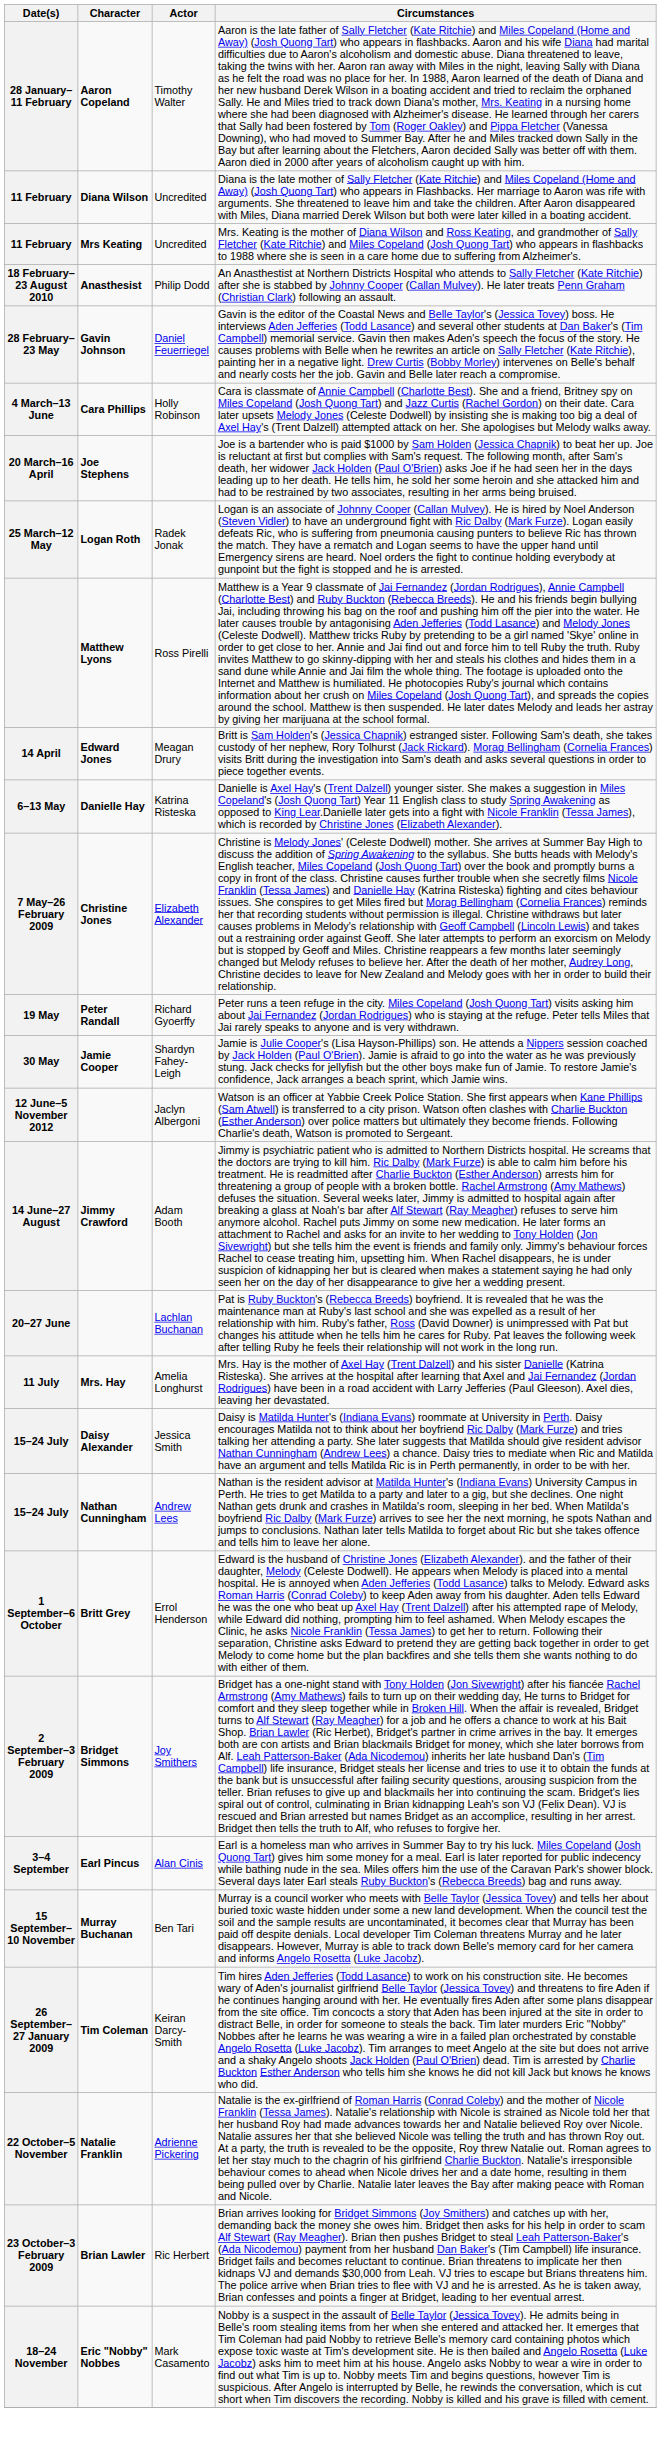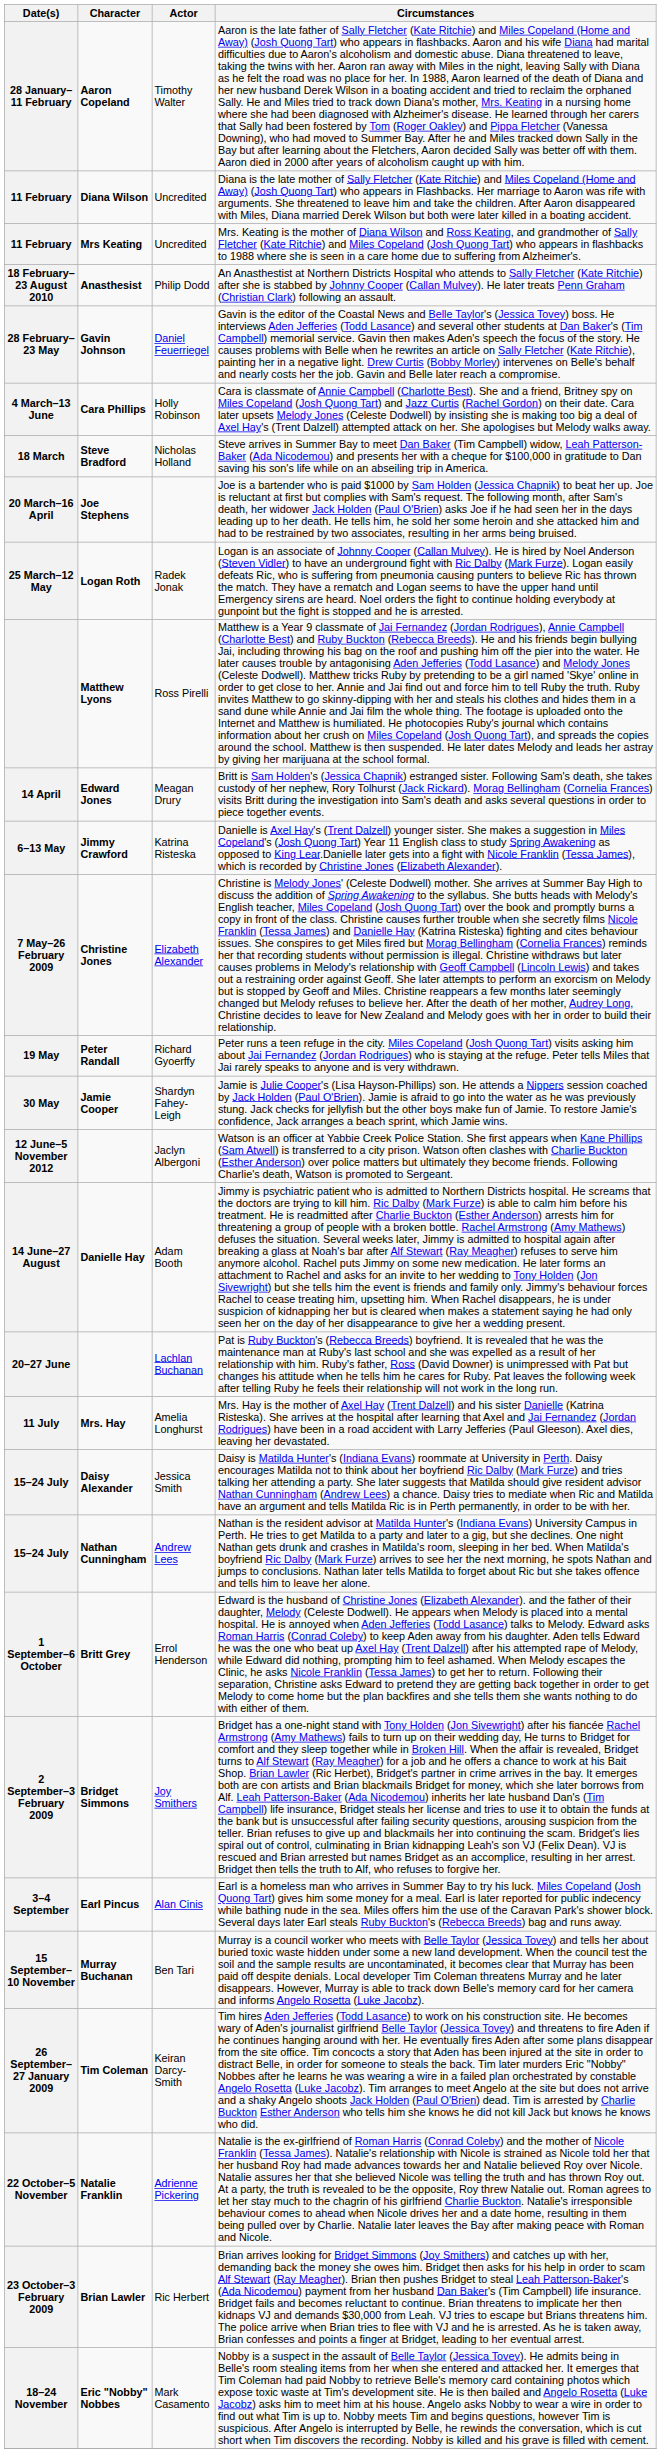 <table class="wikitable plainrowheaders" style="font-size:90%">
 <tr>
 <th scope="col">Date(s)</th>
 <th scope="col">Character</th>
 <th scope="col">Actor</th>
 <th scope="col">Circumstances</th>
 </tr>
 <tr>
 <th scope="row">28 January–11 February</th>
 <td><strong>Aaron Copeland</strong></td>
 <td>Timothy Walter</td>
 <td>Aaron is the late father of <a href='#'>Sally Fletcher</a> (<a href='#'>Kate Ritchie</a>) and <a href='#'>Miles Copeland (Home and Away)</a> (<a href='#'>Josh Quong Tart</a>) who appears in flashbacks. Aaron and his wife <a href='#'>Diana</a> had marital difficulties due to Aaron's alcoholism and domestic abuse. Diana threatened to leave, taking the twins with her. Aaron ran away with Miles in the night, leaving Sally with Diana as he felt the road was no place for her. In 1988, Aaron learned of the death of Diana and her new husband Derek Wilson in a boating accident and tried to reclaim the orphaned Sally. He and Miles tried to track down Diana's mother, <a href='#'>Mrs. Keating</a> in a nursing home where she had been diagnosed with Alzheimer's disease. He learned through her carers that Sally had been fostered by <a href='#'>Tom</a> (<a href='#'>Roger Oakley</a>) and <a href='#'>Pippa Fletcher</a> (Vanessa Downing), who had moved to Summer Bay. After he and Miles tracked down Sally in the Bay but after learning about the Fletchers, Aaron decided Sally was better off with them. Aaron died in 2000 after years of alcoholism caught up with him.</td>
 </tr>
 <tr>
 <th scope="row">11 February</th>
 <td><strong>Diana Wilson</strong></td>
 <td>Uncredited</td>
 <td>Diana is the late mother of <a href='#'>Sally Fletcher</a> (<a href='#'>Kate Ritchie</a>) and <a href='#'>Miles Copeland (Home and Away)</a> (<a href='#'>Josh Quong Tart</a>) who appears in Flashbacks. Her marriage to Aaron was rife with arguments. She threatened to leave him and take the children. After Aaron disappeared with Miles, Diana married Derek Wilson but both were later killed in a boating accident.</td>
 </tr>
 <tr>
 <th scope="row">11 February</th>
 <td><strong>Mrs Keating</strong></td>
 <td>Uncredited</td>
 <td>Mrs. Keating is the mother of <a href='#'>Diana Wilson</a> and <a href='#'>Ross Keating</a>, and grandmother of <a href='#'>Sally Fletcher</a> (<a href='#'>Kate Ritchie</a>) and <a href='#'>Miles Copeland</a> (<a href='#'>Josh Quong Tart</a>) who appears in flashbacks to 1988 where she is seen in a care home due to suffering from Alzheimer's.</td>
 </tr>
 <tr>
 <th scope="row">18 February–23 August 2010</th>
 <td><strong>Anasthesist</strong></td>
 <td>Philip Dodd</td>
 <td>An Anasthestist at Northern Districts Hospital who attends to <a href='#'>Sally Fletcher</a> (<a href='#'>Kate Ritchie</a>) after she is stabbed by <a href='#'>Johnny Cooper</a> (<a href='#'>Callan Mulvey</a>). He later treats <a href='#'>Penn Graham</a> (<a href='#'>Christian Clark</a>) following an assault.</td>
 </tr>
 <tr>
 <th scope="row">28 February–23 May</th>
 <td><strong>Gavin Johnson</strong></td>
 <td><a href='#'>Daniel Feuerriegel</a></td>
 <td>Gavin is the editor of the Coastal News and <a href='#'>Belle Taylor</a>'s (<a href='#'>Jessica Tovey</a>) boss. He interviews <a href='#'>Aden Jefferies</a> (<a href='#'>Todd Lasance</a>) and several other students at <a href='#'>Dan Baker</a>'s (<a href='#'>Tim Campbell</a>) memorial service. Gavin then makes Aden's speech the focus of the story. He causes problems with Belle when he rewrites an article on <a href='#'>Sally Fletcher</a> (<a href='#'>Kate Ritchie</a>), painting her in a negative light. <a href='#'>Drew Curtis</a> (<a href='#'>Bobby Morley</a>) intervenes on Belle's behalf and nearly costs her the job. Gavin and Belle later reach a compromise.</td>
 </tr>
 <tr>
 <th scope="row">4 March–13 June</th>
 <td><strong>Cara Phillips</strong></td>
 <td>Holly Robinson</td>
 <td>Cara is classmate of <a href='#'>Annie Campbell</a> (<a href='#'>Charlotte Best</a>). She and a friend, Britney spy on <a href='#'>Miles Copeland</a> (<a href='#'>Josh Quong Tart</a>) and <a href='#'>Jazz Curtis</a> (<a href='#'>Rachel Gordon</a>) on their date. Cara later upsets <a href='#'>Melody Jones</a> (Celeste Dodwell) by insisting she is making too big a deal of <a href='#'>Axel Hay</a>'s (Trent Dalzell) attempted attack on her. She apologises but Melody walks away.</td>
 </tr>
 <tr>
+<th scope="row">18 March</th>
+<td><strong>Steve Bradford</strong></td>
+<td>Nicholas Holland</td>
+<td>Steve arrives in Summer Bay to meet <a href='#'>Dan Baker</a> (Tim Campbell) widow, <a href='#'>Leah Patterson-Baker</a> (<a href='#'>Ada Nicodemou</a>) and presents her with a cheque for $100,000 in gratitude to Dan saving his son's life while on an abseiling trip in America.</td>
+</tr>
+<tr>
 <th scope="row">20 March–16 April</th>
 <td><strong>Joe Stephens</strong></td>
 <td></td>
 <td>Joe is a bartender who is paid $1000 by <a href='#'>Sam Holden</a> (<a href='#'>Jessica Chapnik</a>) to beat her up. Joe is reluctant at first but complies with Sam's request. The following month, after Sam's death, her widower <a href='#'>Jack Holden</a> (<a href='#'>Paul O'Brien</a>) asks Joe if he had seen her in the days leading up to her death. He tells him, he sold her some heroin and she attacked him and had to be restrained by two associates, resulting in her arms being bruised.</td>
 </tr>
 <tr>
 <th scope="row">25 March–12 May</th>
 <td><strong>Logan Roth</strong></td>
 <td>Radek Jonak</td>
 <td>Logan is an associate of <a href='#'>Johnny Cooper</a> (<a href='#'>Callan Mulvey</a>). He is hired by Noel Anderson (<a href='#'>Steven Vidler</a>) to have an underground fight with <a href='#'>Ric Dalby</a> (<a href='#'>Mark Furze</a>). Logan easily defeats Ric, who is suffering from pneumonia causing punters to believe Ric has thrown the match. They have a rematch and Logan seems to have the upper hand until Emergency sirens are heard. Noel orders the fight to continue holding everybody at gunpoint but the fight is stopped and he is arrested.</td>
 </tr>
 <tr>
 <th scope="row"></th>
 <td><strong>Matthew Lyons</strong></td>
 <td>Ross Pirelli</td>
 <td>Matthew is a Year 9 classmate of <a href='#'>Jai Fernandez</a> (<a href='#'>Jordan Rodrigues</a>), <a href='#'>Annie Campbell</a> (<a href='#'>Charlotte Best</a>) and <a href='#'>Ruby Buckton</a> (<a href='#'>Rebecca Breeds</a>). He and his friends begin bullying Jai, including throwing his bag on the roof and pushing him off the pier into the water. He later causes trouble by antagonising <a href='#'>Aden Jefferies</a> (<a href='#'>Todd Lasance</a>) and <a href='#'>Melody Jones</a> (Celeste Dodwell). Matthew tricks Ruby by pretending to be a girl named 'Skye' online in order to get close to her. Annie and Jai find out and force him to tell Ruby the truth. Ruby invites Matthew to go skinny-dipping with her and steals his clothes and hides them in a sand dune while Annie and Jai film the whole thing. The footage is uploaded onto the Internet and Matthew is humiliated. He photocopies Ruby's journal which contains information about her crush on <a href='#'>Miles Copeland</a> (<a href='#'>Josh Quong Tart</a>), and spreads the copies around the school. Matthew is then suspended. He later dates Melody and leads her astray by giving her marijuana at the school formal.</td>
 </tr>
 <tr>
 <th scope="row">14 April</th>
 <td><strong>Edward Jones</strong></td>
 <td>Meagan Drury</td>
 <td>Britt is <a href='#'>Sam Holden</a>'s (<a href='#'>Jessica Chapnik</a>) estranged sister. Following Sam's death, she takes custody of her nephew, Rory Tolhurst (<a href='#'>Jack Rickard</a>). <a href='#'>Morag Bellingham</a> (<a href='#'>Cornelia Frances</a>) visits Britt during the investigation into Sam's death and asks several questions in order to piece together events.</td>
 </tr>
 <tr>
 <th scope="row">6–13 May</th>
-<td><strong>Danielle Hay</strong></td>
+<td><strong>Jimmy Crawford</strong></td>
 <td>Katrina Risteska</td>
 <td>Danielle is <a href='#'>Axel Hay</a>'s (<a href='#'>Trent Dalzell</a>) younger sister. She makes a suggestion in <a href='#'>Miles Copeland</a>'s (<a href='#'>Josh Quong Tart</a>) Year 11 English class to study <a href='#'>Spring Awakening</a> as opposed to <a href='#'>King Lear</a>.Danielle later gets into a fight with <a href='#'>Nicole Franklin</a> (<a href='#'>Tessa James</a>), which is recorded by <a href='#'>Christine Jones</a> (<a href='#'>Elizabeth Alexander</a>).</td>
 </tr>
 <tr>
 <th scope="row">7 May–26 February 2009</th>
 <td><strong>Christine Jones</strong></td>
 <td><a href='#'>Elizabeth Alexander</a></td>
 <td>Christine is <a href='#'>Melody Jones</a>' (Celeste Dodwell) mother. She arrives at Summer Bay High to discuss the addition of <em><a href='#'>Spring Awakening</a></em> to the syllabus. She butts heads with Melody's English teacher, <a href='#'>Miles Copeland</a> (<a href='#'>Josh Quong Tart</a>) over the book and promptly burns a copy in front of the class. Christine causes further trouble when she secretly films <a href='#'>Nicole Franklin</a> (<a href='#'>Tessa James</a>) and <a href='#'>Danielle Hay</a> (Katrina Risteska) fighting and cites behaviour issues. She conspires to get Miles fired but <a href='#'>Morag Bellingham</a> (<a href='#'>Cornelia Frances</a>) reminds her that recording students without permission is illegal. Christine withdraws but later causes problems in Melody's relationship with <a href='#'>Geoff Campbell</a> (<a href='#'>Lincoln Lewis</a>) and takes out a restraining order against Geoff. She later attempts to perform an exorcism on Melody but is stopped by Geoff and Miles. Christine reappears a few months later seemingly changed but Melody refuses to believe her. After the death of her mother, <a href='#'>Audrey Long</a>, Christine decides to leave for New Zealand and Melody goes with her in order to build their relationship.</td>
 </tr>
 <tr>
 <th scope="row">19 May</th>
 <td><strong>Peter Randall</strong></td>
 <td>Richard Gyoerffy</td>
 <td>Peter runs a teen refuge in the city. <a href='#'>Miles Copeland</a> (<a href='#'>Josh Quong Tart</a>) visits asking him about <a href='#'>Jai Fernandez</a> (<a href='#'>Jordan Rodrigues</a>) who is staying at the refuge. Peter tells Miles that Jai rarely speaks to anyone and is very withdrawn.</td>
 </tr>
 <tr>
 <th scope="row">30 May</th>
 <td><strong>Jamie Cooper</strong></td>
 <td>Shardyn Fahey-Leigh</td>
 <td>Jamie is <a href='#'>Julie Cooper</a>'s (Lisa Hayson-Phillips) son. He attends a <a href='#'>Nippers</a> session coached by <a href='#'>Jack Holden</a> (<a href='#'>Paul O'Brien</a>). Jamie is afraid to go into the water as he was previously stung. Jack checks for jellyfish but the other boys make fun of Jamie. To restore Jamie's confidence, Jack arranges a beach sprint, which Jamie wins.</td>
 </tr>
 <tr>
 <th scope="row">12 June–5 November 2012</th>
 <td></td>
 <td>Jaclyn Albergoni</td>
 <td>Watson is an officer at Yabbie Creek Police Station. She first appears when <a href='#'>Kane Phillips</a> (<a href='#'>Sam Atwell</a>) is transferred to a city prison. Watson often clashes with <a href='#'>Charlie Buckton</a> (<a href='#'>Esther Anderson</a>) over police matters but ultimately they become friends. Following Charlie's death, Watson is promoted to Sergeant.</td>
 </tr>
 <tr>
 <th scope="row">14 June–27 August</th>
-<td><strong>Jimmy Crawford</strong></td>
+<td><strong>Danielle Hay</strong></td>
 <td>Adam Booth</td>
 <td>Jimmy is psychiatric patient who is admitted to Northern Districts hospital. He screams that the doctors are trying to kill him. <a href='#'>Ric Dalby</a> (<a href='#'>Mark Furze</a>) is able to calm him before his treatment. He is readmitted after <a href='#'>Charlie Buckton</a> (<a href='#'>Esther Anderson</a>) arrests him for threatening a group of people with a broken bottle. <a href='#'>Rachel Armstrong</a> (<a href='#'>Amy Mathews</a>) defuses the situation. Several weeks later, Jimmy is admitted to hospital again after breaking a glass at Noah's bar after <a href='#'>Alf Stewart</a> (<a href='#'>Ray Meagher</a>) refuses to serve him anymore alcohol. Rachel puts Jimmy on some new medication. He later forms an attachment to Rachel and asks for an invite to her wedding to <a href='#'>Tony Holden</a> (<a href='#'>Jon Sivewright</a>) but she tells him the event is friends and family only. Jimmy's behaviour forces Rachel to cease treating him, upsetting him. When Rachel disappears, he is under suspicion of kidnapping her but is cleared when makes a statement saying he had only seen her on the day of her disappearance to give her a wedding present.</td>
 </tr>
 <tr>
 <th scope="row">20–27 June</th>
 <td></td>
 <td><a href='#'>Lachlan Buchanan</a></td>
 <td>Pat is <a href='#'>Ruby Buckton</a>'s (<a href='#'>Rebecca Breeds</a>) boyfriend. It is revealed that he was the maintenance man at Ruby's last school and she was expelled as a result of her relationship with him. Ruby's father, <a href='#'>Ross</a> (David Downer) is unimpressed with Pat but changes his attitude when he tells him he cares for Ruby. Pat leaves the following week after telling Ruby he feels their relationship will not work in the long run.</td>
 </tr>
 <tr>
 <th scope="row">11 July</th>
 <td><strong>Mrs. Hay</strong></td>
 <td>Amelia Longhurst</td>
 <td>Mrs. Hay is the mother of <a href='#'>Axel Hay</a> (<a href='#'>Trent Dalzell</a>) and his sister <a href='#'>Danielle</a> (Katrina Risteska). She arrives at the hospital after learning that Axel and <a href='#'>Jai Fernandez</a> (<a href='#'>Jordan Rodrigues</a>) have been in a road accident with Larry Jefferies (Paul Gleeson). Axel dies, leaving her devastated.</td>
 </tr>
 <tr>
 <th scope="row">15–24 July</th>
 <td><strong>Daisy Alexander</strong></td>
 <td>Jessica Smith</td>
 <td>Daisy is <a href='#'>Matilda Hunter</a>'s (<a href='#'>Indiana Evans</a>) roommate at University in <a href='#'>Perth</a>. Daisy encourages Matilda not to think about her boyfriend <a href='#'>Ric Dalby</a> (<a href='#'>Mark Furze</a>) and tries talking her attending a party. She later suggests that Matilda should give resident advisor <a href='#'>Nathan Cunningham</a> (<a href='#'>Andrew Lees</a>) a chance. Daisy tries to mediate when Ric and Matilda have an argument and tells Matilda Ric is in Perth permanently, in order to be with her.</td>
 </tr>
 <tr>
 <th scope="row">15–24 July</th>
 <td><strong>Nathan Cunningham</strong></td>
 <td><a href='#'>Andrew Lees</a></td>
 <td>Nathan is the resident advisor at <a href='#'>Matilda Hunter</a>'s (<a href='#'>Indiana Evans</a>) University Campus in Perth. He tries to get Matilda to a party and later to a gig, but she declines. One night Nathan gets drunk and crashes in Matilda's room, sleeping in her bed. When Matilda's boyfriend <a href='#'>Ric Dalby</a> (<a href='#'>Mark Furze</a>) arrives to see her the next morning, he spots Nathan and jumps to conclusions. Nathan later tells Matilda to forget about Ric but she takes offence and tells him to leave her alone.</td>
 </tr>
 <tr>
 <th scope="row">1 September–6 October</th>
 <td><strong>Britt Grey</strong></td>
 <td>Errol Henderson</td>
 <td>Edward is the husband of <a href='#'>Christine Jones</a> (<a href='#'>Elizabeth Alexander</a>). and the father of their daughter, <a href='#'>Melody</a> (Celeste Dodwell). He appears when Melody is placed into a mental hospital.  He is annoyed when <a href='#'>Aden Jefferies</a> (<a href='#'>Todd Lasance</a>) talks to Melody. Edward asks <a href='#'>Roman Harris</a> (<a href='#'>Conrad Coleby</a>) to keep Aden away from his daughter. Aden tells Edward he was the one who beat up <a href='#'>Axel Hay</a> (<a href='#'>Trent Dalzell</a>) after his attempted rape of Melody, while Edward did nothing, prompting him to feel ashamed. When Melody escapes the Clinic, he asks <a href='#'>Nicole Franklin</a> (<a href='#'>Tessa James</a>) to get her to return. Following their separation, Christine asks Edward to pretend they are getting back together in order to get Melody to come home but the plan backfires and she tells them she wants nothing to do with either of them.</td>
 </tr>
 <tr>
 <th scope="row">2 September–3 February 2009</th>
 <td><strong>Bridget Simmons</strong></td>
 <td><a href='#'>Joy Smithers</a></td>
 <td>Bridget has a one-night stand with <a href='#'>Tony Holden</a> (<a href='#'>Jon Sivewright</a>) after his fiancée <a href='#'>Rachel Armstrong</a> (<a href='#'>Amy Mathews</a>) fails to turn up on their wedding day, He turns to Bridget for comfort and they sleep together while in <a href='#'>Broken Hill</a>. When the affair is revealed, Bridget turns to <a href='#'>Alf Stewart</a> (<a href='#'>Ray Meagher</a>) for a job and he offers a chance to work at his Bait Shop.  <a href='#'>Brian Lawler</a> (Ric Herbet), Bridget's partner in crime arrives in the bay. It emerges both are con artists and Brian blackmails Bridget for money, which she later borrows from Alf. <a href='#'>Leah Patterson-Baker</a> (<a href='#'>Ada Nicodemou</a>) inherits her late husband Dan's (<a href='#'>Tim Campbell</a>) life insurance, Bridget steals her license and tries to use it to obtain the funds at the bank but is unsuccessful after failing security questions, arousing suspicion from the teller. Brian refuses to give up and blackmails her into continuing the scam. Bridget's lies spiral out of control, culminating in Brian kidnapping Leah's son VJ (Felix Dean). VJ is rescued and Brian arrested but names Bridget as an accomplice, resulting in her arrest. Bridget then tells the truth to Alf, who refuses to forgive her.</td>
 </tr>
 <tr>
 <th scope="row">3–4 September</th>
 <td><strong>Earl Pincus</strong></td>
 <td><a href='#'>Alan Cinis</a></td>
 <td>Earl is a homeless man who arrives in Summer Bay to try his luck. <a href='#'>Miles Copeland</a> (<a href='#'>Josh Quong Tart</a>) gives him some money for a meal. Earl is later reported for public indecency while bathing nude in the sea. Miles offers him the use of the Caravan Park's shower block. Several days later Earl steals <a href='#'>Ruby Buckton</a>'s (<a href='#'>Rebecca Breeds</a>) bag and runs away.</td>
 </tr>
 <tr>
 <th scope="row">15 September–10 November</th>
 <td><strong>Murray Buchanan</strong></td>
 <td>Ben Tari</td>
 <td>Murray is a council worker who meets with <a href='#'>Belle Taylor</a> (<a href='#'>Jessica Tovey</a>) and tells her about buried toxic waste hidden under some a new land development. When the council test the soil and the sample results are uncontaminated, it becomes clear that Murray has been paid off despite denials. Local developer Tim Coleman threatens Murray and he later disappears. However, Murray is able to track down Belle's memory card for her camera and informs <a href='#'>Angelo Rosetta</a> (<a href='#'>Luke Jacobz</a>).</td>
 </tr>
 <tr>
 <th scope="row">26 September–27 January 2009</th>
 <td><strong>Tim Coleman</strong></td>
 <td>Keiran Darcy-Smith</td>
 <td>Tim hires <a href='#'>Aden Jefferies</a> (<a href='#'>Todd Lasance</a>) to work on his construction site. He becomes wary of Aden's journalist girlfriend <a href='#'>Belle Taylor</a> (<a href='#'>Jessica Tovey</a>) and threatens to fire Aden if he continues hanging around with her. He eventually fires Aden after some plans disappear from the site office. Tim concocts a story that Aden has been injured at the site in order to distract Belle, in order for someone to steals the back. Tim later murders Eric "Nobby" Nobbes after he learns he was wearing a wire in a failed plan orchestrated by constable <a href='#'>Angelo Rosetta</a> (<a href='#'>Luke Jacobz</a>). Tim arranges to meet Angelo at the site but does not arrive and a shaky Angelo shoots <a href='#'>Jack Holden</a> (<a href='#'>Paul O'Brien</a>) dead. Tim is arrested by <a href='#'>Charlie Buckton</a> <a href='#'>Esther Anderson</a> who tells him she knows he did not kill Jack but knows he knows who did.</td>
 </tr>
 <tr>
 <th scope="row">22 October–5 November</th>
 <td><strong>Natalie Franklin</strong></td>
 <td><a href='#'>Adrienne Pickering</a></td>
 <td>Natalie is the ex-girlfriend of <a href='#'>Roman Harris</a> (<a href='#'>Conrad Coleby</a>) and the mother of <a href='#'>Nicole Franklin</a> (<a href='#'>Tessa James</a>). Natalie's relationship with Nicole is strained as Nicole told her that her husband Roy had made advances towards her and Natalie believed Roy over Nicole. Natalie assures her that she believed Nicole was telling the truth and has thrown Roy out. At a party, the truth is revealed to be the opposite, Roy threw Natalie out. Roman agrees to let her stay much to the chagrin of his girlfriend <a href='#'>Charlie Buckton</a>. Natalie's irresponsible behaviour comes to ahead when Nicole drives her and a date home, resulting in them being pulled over by Charlie. Natalie later leaves the Bay after making peace with Roman and Nicole.</td>
 </tr>
 <tr>
 <th scope="row">23 October–3 February 2009</th>
 <td><strong>Brian Lawler</strong></td>
 <td>Ric Herbert</td>
 <td>Brian arrives looking for <a href='#'>Bridget Simmons</a> (<a href='#'>Joy Smithers</a>) and catches up with her, demanding back the money she owes him. Bridget then asks for his help in order to scam <a href='#'>Alf Stewart</a> (<a href='#'>Ray Meagher</a>). Brian then pushes Bridget to steal <a href='#'>Leah Patterson-Baker</a>'s (<a href='#'>Ada Nicodemou</a>) payment from her husband <a href='#'>Dan Baker</a>'s (Tim Campbell) life insurance. Bridget fails and becomes reluctant to continue. Brian threatens to implicate her then kidnaps VJ and demands $30,000 from Leah. VJ tries to escape but Brians threatens him. The police arrive when Brian tries to flee with VJ and he is arrested. As he is taken away, Brian confesses and points a finger at Bridget, leading to her eventual arrest.</td>
 </tr>
 <tr>
 <th scope="row">18–24 November</th>
 <td><strong>Eric "Nobby" Nobbes</strong></td>
 <td>Mark Casamento</td>
 <td>Nobby is a suspect in the assault of <a href='#'>Belle Taylor</a> (<a href='#'>Jessica Tovey</a>). He admits being in Belle's room stealing items from her when she entered and attacked her. It emerges that Tim Coleman had paid Nobby to retrieve Belle's memory card containing photos which expose toxic waste at Tim's development site. He is then bailed and <a href='#'>Angelo Rosetta</a> (<a href='#'>Luke Jacobz</a>) asks him to meet him at his house. Angelo asks Nobby to wear a wire in order to find out what Tim is up to. Nobby meets Tim and begins questions, however Tim is suspicious. After Angelo is interrupted by Belle, he rewinds the conversation, which is cut short when Tim discovers the recording. Nobby is killed and his grave is filled with cement.</td>
 </tr>
 <tr>
 </tr>
 </table>
